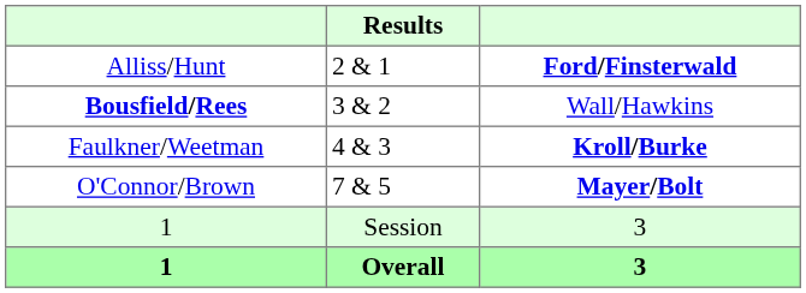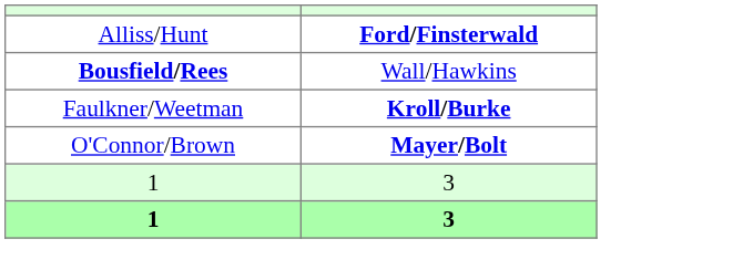 <table border="1" cellpadding="3" style="border-collapse:collapse; text-align:center;">
 <tr style="background:#dfd;">
 <th style="width:12em;"></th>
-<th style="width:5.5em;">Results</th>
 <th style="width:12em;"></th>
 </tr>
 <tr>
 <td><a href='#'>Alliss</a>/<a href='#'>Hunt</a></td>
-<td align=left> 2 & 1</td>
 <td><strong><a href='#'>Ford</a>/<a href='#'>Finsterwald</a></strong></td>
 </tr>
 <tr>
 <td><strong><a href='#'>Bousfield</a>/<a href='#'>Rees</a></strong></td>
-<td align=left> 3 & 2</td>
 <td><a href='#'>Wall</a>/<a href='#'>Hawkins</a></td>
 </tr>
 <tr>
 <td><a href='#'>Faulkner</a>/<a href='#'>Weetman</a></td>
-<td align=left> 4 & 3</td>
 <td><strong><a href='#'>Kroll</a>/<a href='#'>Burke</a></strong></td>
 </tr>
 <tr>
 <td><a href='#'>O'Connor</a>/<a href='#'>Brown</a></td>
-<td align=left> 7 & 5</td>
 <td><strong><a href='#'>Mayer</a>/<a href='#'>Bolt</a></strong></td>
 </tr>
 <tr style="background:#dfd;">
 <td>1</td>
-<td>Session</td>
 <td>3</td>
 </tr>
 <tr style="background:#afa;">
 <th>1</th>
-<th>Overall</th>
 <th>3</th>
 </tr>
 </table>
